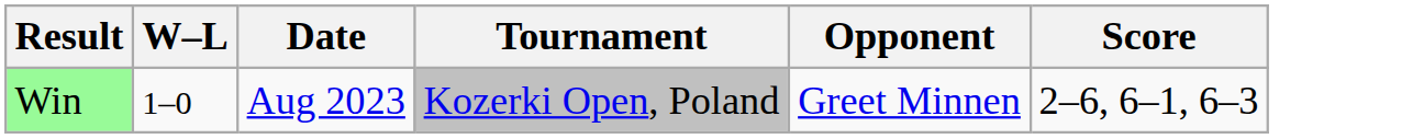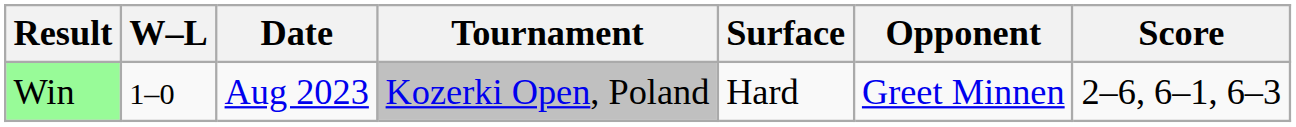 <table class="sortable wikitable">
 <tr>
 <th>Result</th>
 <th class="unsortable">W–L</th>
 <th>Date</th>
 <th>Tournament</th>
+<th>Surface</th>
 <th>Opponent</th>
 <th class="unsortable">Score</th>
 </tr>
 <tr>
 <td style="background:#98fb98;">Win</td>
 <td><small>1–0</small></td>
 <td><a href='#'>Aug 2023</a></td>
 <td style="background:silver;"><a href='#'>Kozerki Open</a>, Poland</td>
+<td>Hard</td>
 <td> <a href='#'>Greet Minnen</a></td>
 <td>2–6, 6–1, 6–3</td>
 </tr>
 </table>
